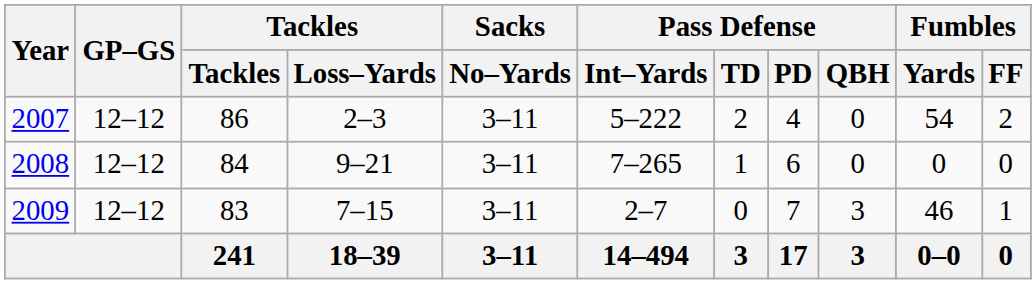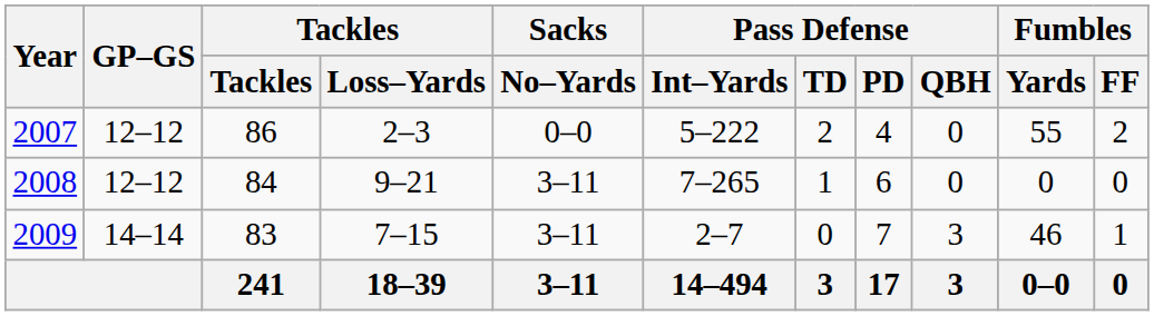 <table class=wikitable style="text-align:center;">
 <tr>
 <th rowspan=2>Year</th>
 <th rowspan=2>GP–GS</th>
 <th colspan=2>Tackles</th>
 <th>Sacks</th>
 <th colspan=4>Pass Defense</th>
 <th colspan=2>Fumbles</th>
 </tr>
 <tr>
 <th>Tackles</th>
 <th>Loss–Yards</th>
 <th>No–Yards</th>
 <th>Int–Yards</th>
 <th>TD</th>
 <th>PD</th>
 <th>QBH</th>
 <th>Yards</th>
 <th>FF</th>
 </tr>
 <tr>
 <td><a href='#'>2007</a></td>
 <td>12–12</td>
 <td>86</td>
 <td>2–3</td>
-<td>3–11</td>
+<td>0–0</td>
 <td>5–222</td>
 <td>2</td>
 <td>4</td>
 <td>0</td>
-<td>54</td>
+<td>55</td>
 <td>2</td>
 </tr>
 <tr>
 <td><a href='#'>2008</a></td>
 <td>12–12</td>
 <td>84</td>
 <td>9–21</td>
 <td>3–11</td>
 <td>7–265</td>
 <td>1</td>
 <td>6</td>
 <td>0</td>
 <td>0</td>
 <td>0</td>
 </tr>
 <tr>
 <td><a href='#'>2009</a></td>
-<td>12–12</td>
+<td>14–14</td>
 <td>83</td>
 <td>7–15</td>
 <td>3–11</td>
 <td>2–7</td>
 <td>0</td>
 <td>7</td>
 <td>3</td>
 <td>46</td>
 <td>1</td>
 </tr>
 <tr>
 <th colspan=2></th>
 <th>241</th>
 <th>18–39</th>
 <th>3–11</th>
 <th>14–494</th>
 <th>3</th>
 <th>17</th>
 <th>3</th>
 <th>0–0</th>
 <th>0</th>
 </tr>
 </table>
